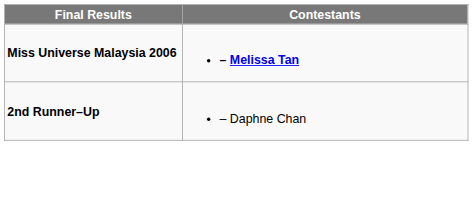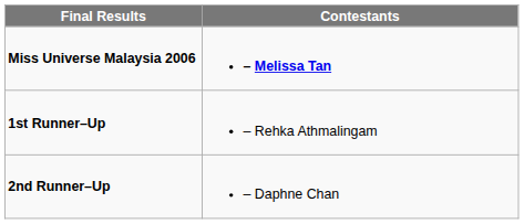 <table class="wikitable sortable" style="font-size: 90%;">
 <tr>
 <th width="200" style="background-color:#787878;color:#FFFFFF;">Final Results</th>
 <th width="325" style="background-color:#787878;color:#FFFFFF;">Contestants</th>
 </tr>
 <tr>
 <td><strong>Miss Universe Malaysia 2006</strong></td>
 <td><br><ul><li><strong></strong> <strong>–</strong> <strong><a href='#'>Melissa Tan</a></strong></li></ul></td>
 </tr>
 <tr>
+<td><strong>1st Runner–Up</strong></td>
+<td><br><ul><li><strong></strong> – Rehka Athmalingam</li></ul></td>
+</tr>
+<tr>
 <td><strong>2nd Runner–Up</strong></td>
 <td><br><ul><li><strong></strong> – Daphne Chan</li></ul></td>
 </tr>
 </table>
